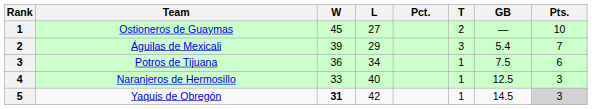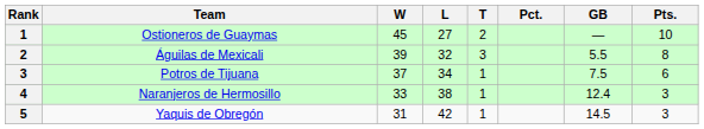 <table class="wikitable plainrowheaders" width="100%" style="text-align:center;">
 <tr>
 <th scope="col" width="5%">Rank</th>
 <th>Team</th>
 <th>W</th>
 <th>L</th>
+<th>T</th>
 <th>Pct.</th>
-<th>T</th>
 <th>GB</th>
 <th>Pts.</th>
 </tr>
 <tr style="background-color:#ccffcc;">
 <th>1</th>
 <td><a href='#'>Ostioneros de Guaymas</a></td>
 <td>45</td>
 <td>27</td>
+<td>2</td>
 <td></td>
-<td>2</td>
 <td>—</td>
 <td>10</td>
 </tr>
 <tr style="background-color:#ccffcc;">
 <th>2</th>
 <td><a href='#'>Águilas de Mexicali</a></td>
 <td>39</td>
-<td>29</td>
+<td>32</td>
+<td>3</td>
 <td></td>
-<td>3</td>
-<td>5.4</td>
-<td>7</td>
+<td>5.5</td>
+<td>8</td>
 </tr>
 <tr style="background-color:#ccffcc;">
 <th>3</th>
 <td><a href='#'>Potros de Tijuana</a></td>
-<td>36</td>
+<td>37</td>
 <td>34</td>
+<td>1</td>
 <td></td>
-<td>1</td>
 <td>7.5</td>
 <td>6</td>
 </tr>
 <tr style="background-color:#ccffcc;">
 <th>4</th>
 <td><a href='#'>Naranjeros de Hermosillo</a></td>
 <td>33</td>
-<td>40</td>
+<td>38</td>
+<td>1</td>
 <td></td>
-<td>1</td>
-<td>12.5</td>
+<td>12.4</td>
 <td>3</td>
 </tr>
 <tr>
 <th>5</th>
 <td><a href='#'>Yaquis de Obregón</a></td>
-<td><strong>31</strong></td>
+<td>31</td>
 <td>42</td>
+<td>1</td>
 <td></td>
-<td>1</td>
 <td>14.5</td>
-<td style="background: lightgrey;">3</td>
+<td>3</td>
 </tr>
 </table>
